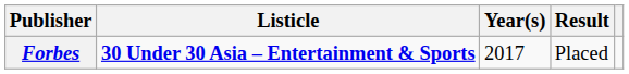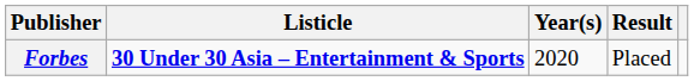 <table class="wikitable plainrowheaders sortable" style="margin-right: 0;">
 <tr>
 <th scope="col">Publisher</th>
 <th scope="col">Listicle</th>
 <th scope="col">Year(s)</th>
 <th scope="col">Result</th>
 <th scope="col" class="unsortable"></th>
 </tr>
 <tr>
 <th scope="row"><em><a href='#'>Forbes</a></em></th>
 <td><strong><a href='#'>30 Under 30 Asia – Entertainment & Sports</a></strong></td>
-<td>2017</td>
+<td>2020</td>
 <td>Placed</td>
 <td style="text-align:center;"></td>
 </tr>
 </table>
